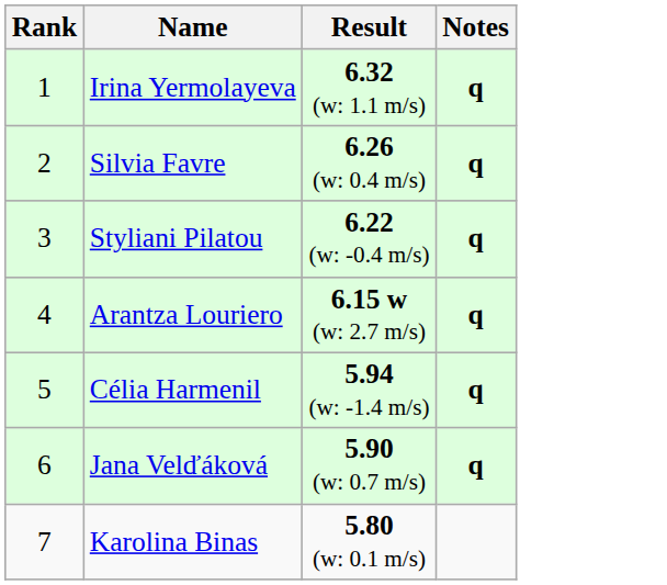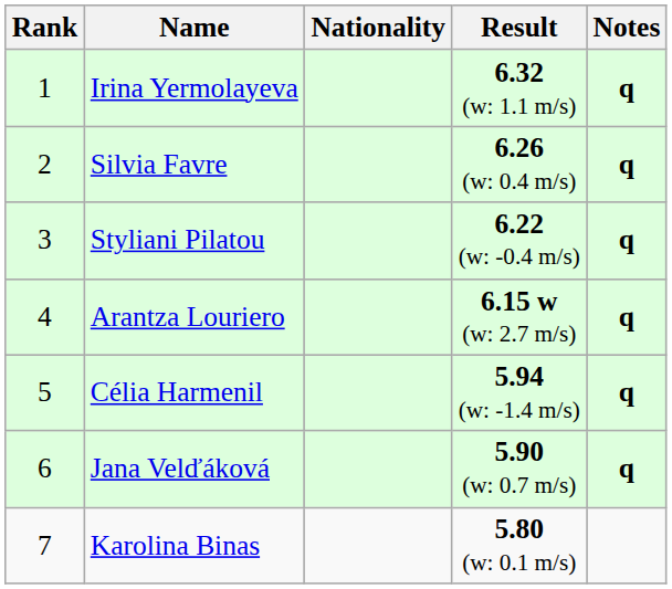 <table class="wikitable sortable" style="text-align:center">
 <tr>
 <th>Rank</th>
 <th>Name</th>
+<th>Nationality</th>
 <th>Result</th>
 <th>Notes</th>
 </tr>
 <tr bgcolor=ddffdd>
 <td>1</td>
 <td align=left><a href='#'>Irina Yermolayeva</a></td>
+<td align=left></td>
 <td><strong>6.32</strong><br><small>(w: 1.1 m/s)</small></td>
 <td><strong>q</strong></td>
 </tr>
 <tr bgcolor=ddffdd>
 <td>2</td>
 <td align=left><a href='#'>Silvia Favre</a></td>
+<td align=left></td>
 <td><strong>6.26</strong><br><small>(w: 0.4 m/s)</small></td>
 <td><strong>q</strong></td>
 </tr>
 <tr bgcolor=ddffdd>
 <td>3</td>
 <td align=left><a href='#'>Styliani Pilatou</a></td>
+<td align=left></td>
 <td><strong>6.22</strong><br><small>(w: -0.4 m/s)</small></td>
 <td><strong>q</strong></td>
 </tr>
 <tr bgcolor=ddffdd>
 <td>4</td>
 <td align=left><a href='#'>Arantza Louriero</a></td>
+<td align=left></td>
 <td><strong>6.15</strong> <strong>w</strong><br><small>(w: 2.7 m/s)</small></td>
 <td><strong>q</strong></td>
 </tr>
 <tr bgcolor=ddffdd>
 <td>5</td>
 <td align=left><a href='#'>Célia Harmenil</a></td>
+<td align=left></td>
 <td><strong>5.94</strong><br><small>(w: -1.4 m/s)</small></td>
 <td><strong>q</strong></td>
 </tr>
 <tr bgcolor=ddffdd>
 <td>6</td>
 <td align=left><a href='#'>Jana Velďáková</a></td>
+<td align=left></td>
 <td><strong>5.90</strong><br><small>(w: 0.7 m/s)</small></td>
 <td><strong>q</strong></td>
 </tr>
 <tr>
 <td>7</td>
 <td align=left><a href='#'>Karolina Binas</a></td>
+<td align=left></td>
 <td><strong>5.80</strong><br><small>(w: 0.1 m/s)</small></td>
 <td></td>
 </tr>
 </table>
